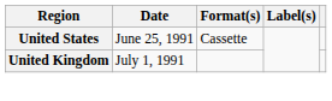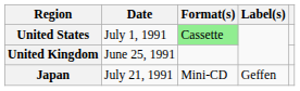 <table class="wikitable plainrowheaders">
 <tr>
 <th scope="col">Region</th>
 <th scope="col">Date</th>
 <th scope="col">Format(s)</th>
 <th scope="col">Label(s)</th>
 <th scope="col"></th>
 </tr>
 <tr>
 <th scope="row">United States</th>
-<td>June 25, 1991</td>
-<td>Cassette</td>
+<td>July 1, 1991</td>
+<td style="background: lightgreen;">Cassette</td>
 <td rowspan="2"></td>
 <td></td>
 </tr>
 <tr>
 <th scope="row">United Kingdom</th>
-<td>July 1, 1991</td>
+<td>June 25, 1991</td>
 <td></td>
 <td></td>
 </tr>
+<tr>
+<th scope="row">Japan</th>
+<td>July 21, 1991</td>
+<td>Mini-CD</td>
+<td>Geffen</td>
+<td></td>
+</tr>
 </table>
